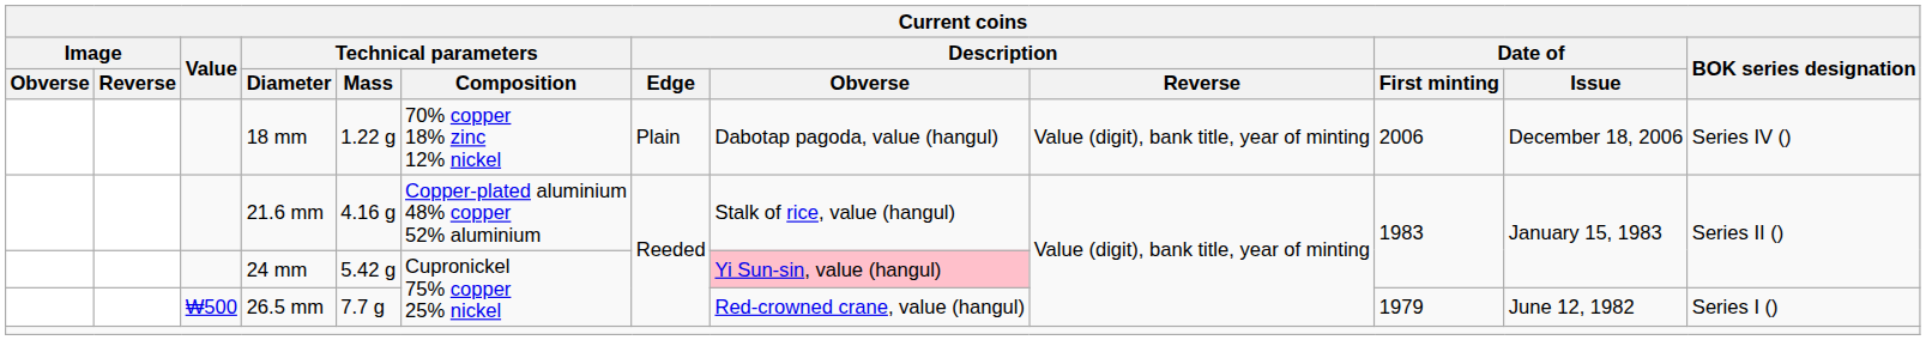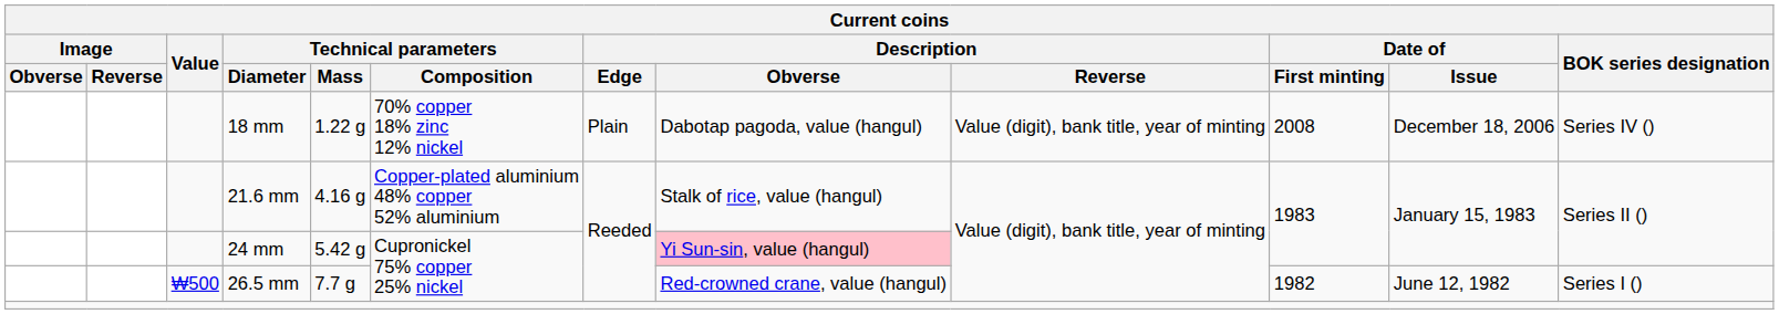 <table class="wikitable" style="font-size: 90%">
 <tr>
 <th colspan="12">Current coins</th>
 </tr>
 <tr>
 <th colspan="2">Image</th>
 <th rowspan="2">Value</th>
 <th colspan="3">Technical parameters</th>
 <th colspan="3">Description</th>
 <th colspan="2">Date of</th>
 <th rowspan="2">BOK series designation</th>
 </tr>
 <tr>
 <th>Obverse</th>
 <th>Reverse</th>
 <th>Diameter</th>
 <th>Mass</th>
 <th>Composition</th>
 <th>Edge</th>
 <th>Obverse</th>
 <th>Reverse</th>
 <th>First minting</th>
 <th>Issue</th>
 </tr>
 <tr>
 <td style="text-align:center; background:#fff;"></td>
 <td style="text-align:center; background:#fff;"></td>
 <td></td>
 <td>18 mm</td>
 <td>1.22 g</td>
 <td>70% <a href='#'>copper</a><br>18% <a href='#'>zinc</a><br>12% <a href='#'>nickel</a></td>
 <td>Plain</td>
 <td>Dabotap pagoda, value (hangul)</td>
 <td>Value (digit), bank title, year of minting</td>
-<td>2006</td>
+<td>2008</td>
 <td>December 18, 2006</td>
 <td>Series IV ()</td>
 </tr>
 <tr>
 <td style="text-align:center; background:#fff;"></td>
 <td style="text-align:center; background:#fff;"></td>
 <td></td>
 <td>21.6 mm</td>
 <td>4.16 g</td>
 <td><a href='#'>Copper-plated</a> aluminium<br>48% <a href='#'>copper</a><br>52% aluminium</td>
 <td rowspan="3">Reeded</td>
 <td>Stalk of <a href='#'>rice</a>, value (hangul)</td>
 <td rowspan="3">Value (digit), bank title, year of minting</td>
 <td rowspan="2">1983</td>
 <td rowspan="2">January 15, 1983</td>
 <td rowspan="2">Series II ()</td>
 </tr>
 <tr>
 <td style="text-align:center; background:#fff;"></td>
 <td style="text-align:center; background:#fff;"></td>
 <td></td>
 <td>24 mm</td>
 <td>5.42 g</td>
 <td rowspan="2">Cupronickel<br>75% <a href='#'>copper</a><br>25% <a href='#'>nickel</a></td>
 <td style="background: pink;"><a href='#'>Yi Sun-sin</a>, value (hangul)</td>
 </tr>
 <tr>
 <td style="text-align:center; background:#fff;"></td>
 <td style="text-align:center; background:#fff;"></td>
 <td><a href='#'>₩500</a></td>
 <td>26.5 mm</td>
 <td>7.7 g</td>
 <td><a href='#'>Red-crowned crane</a>, value (hangul)</td>
-<td>1979</td>
+<td>1982</td>
 <td>June 12, 1982</td>
 <td>Series I ()</td>
 </tr>
 <tr>
 <td colspan="12"></td>
 </tr>
 </table>
